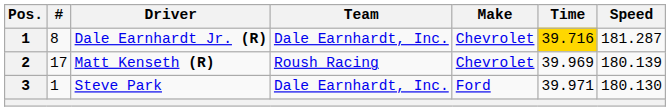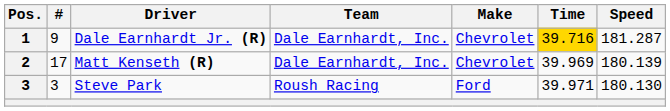 <table class="wikitable" style="font-size:95%">
 <tr>
 <th>Pos.</th>
 <th>#</th>
 <th>Driver</th>
 <th>Team</th>
 <th>Make</th>
 <th>Time</th>
 <th>Speed</th>
 </tr>
 <tr>
 <th>1</th>
-<td>8</td>
+<td>9</td>
 <td><a href='#'>Dale Earnhardt Jr.</a> <strong>(R)</strong></td>
 <td><a href='#'>Dale Earnhardt, Inc.</a></td>
 <td><a href='#'>Chevrolet</a></td>
 <td style="background: gold;">39.716</td>
 <td>181.287</td>
 </tr>
 <tr>
 <th>2</th>
 <td>17</td>
 <td><a href='#'>Matt Kenseth</a> <strong>(R)</strong></td>
-<td><a href='#'>Roush Racing</a></td>
+<td><a href='#'>Dale Earnhardt, Inc.</a></td>
 <td><a href='#'>Chevrolet</a></td>
 <td>39.969</td>
 <td>180.139</td>
 </tr>
 <tr>
 <th>3</th>
-<td>1</td>
+<td>3</td>
 <td><a href='#'>Steve Park</a></td>
-<td><a href='#'>Dale Earnhardt, Inc.</a></td>
+<td><a href='#'>Roush Racing</a></td>
 <td><a href='#'>Ford</a></td>
 <td>39.971</td>
 <td>180.130</td>
 </tr>
 <tr>
 <th colspan="7"></th>
 </tr>
 </table>
